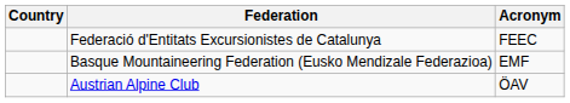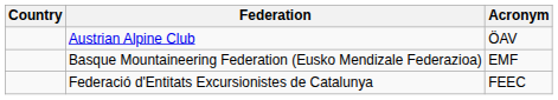 <table class="wikitable">
 <tr>
 <th>Country</th>
 <th>Federation</th>
 <th>Acronym</th>
 </tr>
 <tr>
 <td></td>
-<td>Federació d'Entitats Excursionistes de Catalunya</td>
-<td>FEEC</td>
+<td><a href='#'>Austrian Alpine Club</a></td>
+<td>ÖAV</td>
 </tr>
 <tr>
 <td></td>
 <td>Basque Mountaineering Federation (Eusko Mendizale Federazioa)</td>
 <td>EMF</td>
 </tr>
 <tr>
 <td></td>
-<td><a href='#'>Austrian Alpine Club</a></td>
-<td>ÖAV</td>
+<td>Federació d'Entitats Excursionistes de Catalunya</td>
+<td>FEEC</td>
 </tr>
 </table>
